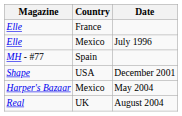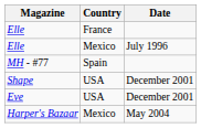 <table class="wikitable">
 <tr>
 <th>Magazine</th>
 <th>Country</th>
 <th>Date</th>
 </tr>
 <tr>
 <td><em><a href='#'>Elle</a></em></td>
 <td>France</td>
 <td></td>
 </tr>
 <tr>
 <td><em><a href='#'>Elle</a></em></td>
 <td>Mexico</td>
 <td>July 1996</td>
 </tr>
 <tr>
 <td><em><a href='#'>MH</a></em> - #77</td>
 <td>Spain</td>
 <td></td>
 </tr>
 <tr>
 <td><em><a href='#'>Shape</a></em></td>
 <td>USA</td>
 <td>December 2001</td>
 </tr>
 <tr>
+<td><em><a href='#'>Eve</a></em></td>
+<td>USA</td>
+<td>December 2001</td>
+</tr>
+<tr>
 <td><em><a href='#'>Harper's Bazaar</a></em></td>
 <td>Mexico</td>
 <td>May 2004</td>
 </tr>
-<tr>
-<td><em><a href='#'>Real</a></em></td>
-<td>UK</td>
-<td>August 2004</td>
-</tr>
 </table>
